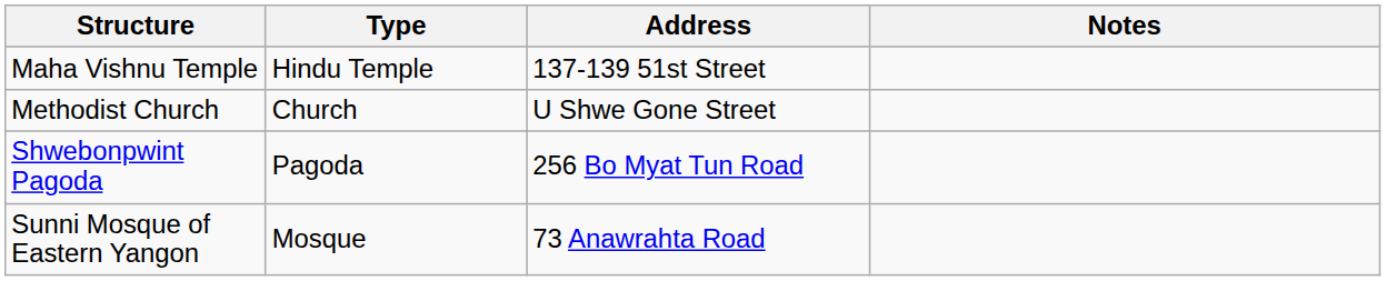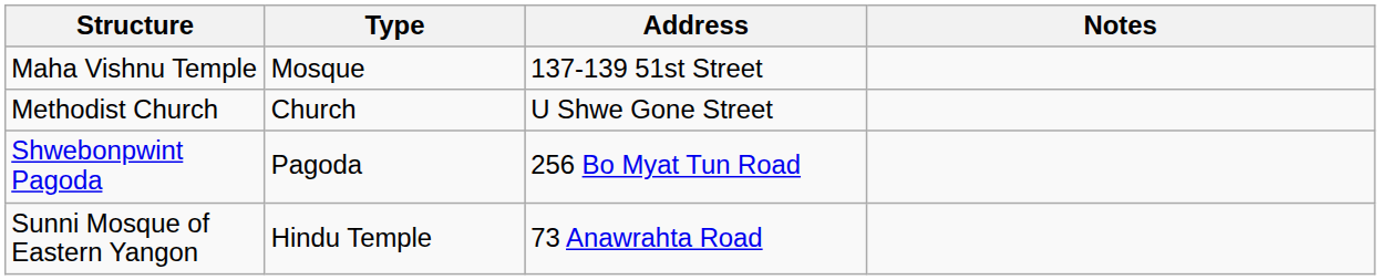 <table class="wikitable" border="1">
 <tr>
 <th width="150">Structure</th>
 <th width="150">Type</th>
 <th width="200">Address</th>
 <th width="300">Notes</th>
 </tr>
 <tr>
 <td>Maha Vishnu Temple</td>
-<td>Hindu Temple</td>
+<td>Mosque</td>
 <td>137-139 51st Street</td>
 <td></td>
 </tr>
 <tr>
 <td>Methodist Church</td>
 <td>Church</td>
 <td>U Shwe Gone Street</td>
 <td></td>
 </tr>
 <tr>
 <td><a href='#'>Shwebonpwint Pagoda</a></td>
 <td>Pagoda</td>
 <td>256 <a href='#'>Bo Myat Tun Road</a></td>
 <td></td>
 </tr>
 <tr>
 <td>Sunni Mosque of Eastern Yangon</td>
-<td>Mosque</td>
+<td>Hindu Temple</td>
 <td>73 <a href='#'>Anawrahta Road</a></td>
 <td></td>
 </tr>
 </table>
